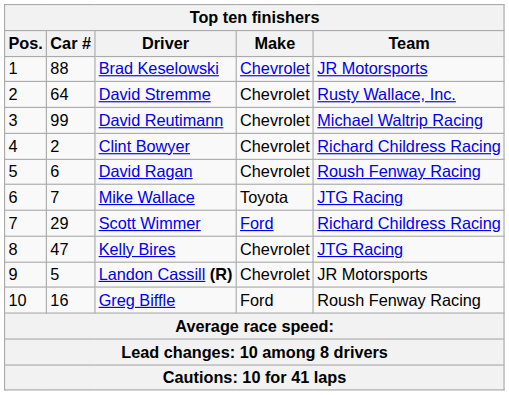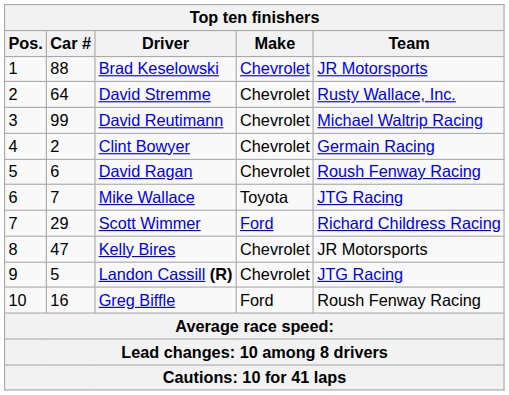 <table class="wikitable" style="font-size: 90%;">
 <tr>
 <th colspan=9>Top ten finishers</th>
 </tr>
 <tr>
 <th>Pos.</th>
 <th>Car #</th>
 <th>Driver</th>
 <th>Make</th>
 <th>Team</th>
 </tr>
 <tr>
 <td>1</td>
 <td>88</td>
 <td><a href='#'>Brad Keselowski</a></td>
 <td><a href='#'>Chevrolet</a></td>
 <td><a href='#'>JR Motorsports</a></td>
 </tr>
 <tr>
 <td>2</td>
 <td>64</td>
 <td><a href='#'>David Stremme</a></td>
 <td>Chevrolet</td>
 <td><a href='#'>Rusty Wallace, Inc.</a></td>
 </tr>
 <tr>
 <td>3</td>
 <td>99</td>
 <td><a href='#'>David Reutimann</a></td>
 <td>Chevrolet</td>
 <td><a href='#'>Michael Waltrip Racing</a></td>
 </tr>
 <tr>
 <td>4</td>
 <td>2</td>
 <td><a href='#'>Clint Bowyer</a></td>
 <td>Chevrolet</td>
-<td><a href='#'>Richard Childress Racing</a></td>
+<td><a href='#'>Germain Racing</a></td>
 </tr>
 <tr>
 <td>5</td>
 <td>6</td>
 <td><a href='#'>David Ragan</a></td>
 <td>Chevrolet</td>
 <td><a href='#'>Roush Fenway Racing</a></td>
 </tr>
 <tr>
 <td>6</td>
 <td>7</td>
 <td><a href='#'>Mike Wallace</a></td>
 <td>Toyota</td>
 <td><a href='#'>JTG Racing</a></td>
 </tr>
 <tr>
 <td>7</td>
 <td>29</td>
 <td><a href='#'>Scott Wimmer</a></td>
 <td><a href='#'>Ford</a></td>
 <td><a href='#'>Richard Childress Racing</a></td>
 </tr>
 <tr>
 <td>8</td>
 <td>47</td>
 <td><a href='#'>Kelly Bires</a></td>
 <td>Chevrolet</td>
-<td><a href='#'>JTG Racing</a></td>
+<td>JR Motorsports</td>
 </tr>
 <tr>
 <td>9</td>
 <td>5</td>
 <td><a href='#'>Landon Cassill</a> <strong>(R)</strong></td>
 <td>Chevrolet</td>
-<td>JR Motorsports</td>
+<td><a href='#'>JTG Racing</a></td>
 </tr>
 <tr>
 <td>10</td>
 <td>16</td>
 <td><a href='#'>Greg Biffle</a></td>
 <td>Ford</td>
 <td>Roush Fenway Racing</td>
 </tr>
 <tr>
 <th colspan=9>Average race speed: </th>
 </tr>
 <tr>
 <th colspan=9>Lead changes: 10 among 8 drivers</th>
 </tr>
 <tr>
 <th colspan=9>Cautions: 10 for 41 laps</th>
 </tr>
 </table>
